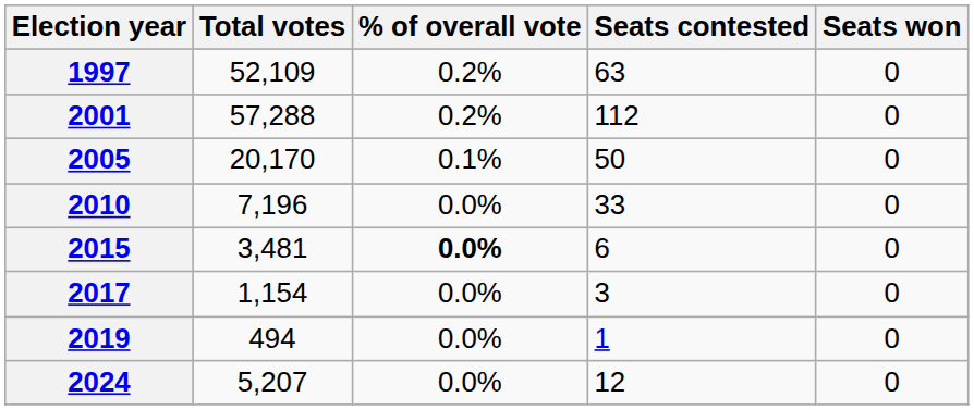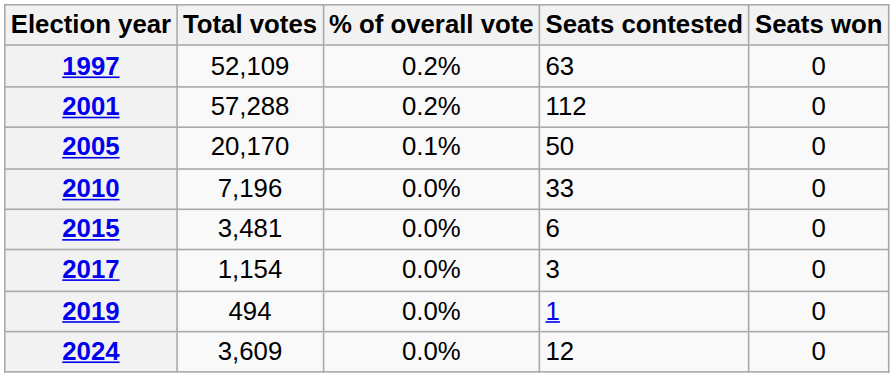 <table class="wikitable">
 <tr>
 <th>Election year</th>
 <th>Total votes</th>
 <th>% of overall vote</th>
 <th>Seats contested</th>
 <th>Seats won</th>
 </tr>
 <tr>
 <th><a href='#'>1997</a></th>
 <td style="text-align:center;">52,109 </td>
 <td style="text-align:center;">0.2% </td>
 <td>63</td>
 <td style="text-align:center;">0 </td>
 </tr>
 <tr>
 <th><a href='#'>2001</a></th>
 <td style="text-align:center;">57,288</td>
 <td style="text-align:center;">0.2% </td>
 <td>112</td>
 <td style="text-align:center;">0 </td>
 </tr>
 <tr>
 <th><a href='#'>2005</a></th>
 <td style="text-align:center;">20,170 </td>
 <td style="text-align:center;">0.1% </td>
 <td>50</td>
 <td style="text-align:center;">0 </td>
 </tr>
 <tr>
 <th><a href='#'>2010</a></th>
 <td style="text-align:center;">7,196 </td>
 <td style="text-align:center;">0.0% </td>
 <td>33</td>
 <td style="text-align:center;">0 </td>
 </tr>
 <tr>
 <th><a href='#'>2015</a></th>
 <td style="text-align:center;">3,481 </td>
-<td style="text-align:center;"><strong>0.0% </strong></td>
+<td style="text-align:center;">0.0% </td>
 <td>6</td>
 <td style="text-align:center;">0 </td>
 </tr>
 <tr>
 <th><a href='#'>2017</a></th>
 <td style="text-align:center;">1,154 </td>
 <td style="text-align:center;">0.0% </td>
 <td>3</td>
 <td style="text-align:center;">0 </td>
 </tr>
 <tr>
 <th><a href='#'>2019</a></th>
 <td style="text-align:center;">494 </td>
 <td style="text-align:center;">0.0% </td>
 <td><a href='#'>1</a></td>
 <td style="text-align:center;">0 </td>
 </tr>
 <tr>
 <th><a href='#'>2024</a></th>
-<td style="text-align:center;">5,207 </td>
+<td style="text-align:center;">3,609 </td>
 <td style="text-align:center;">0.0% </td>
 <td>12</td>
 <td style="text-align:center;">0 </td>
 </tr>
 </table>
